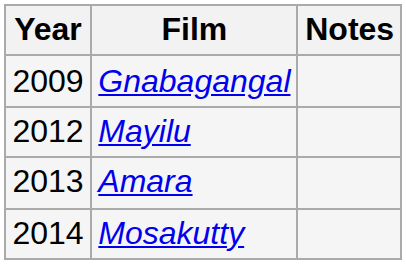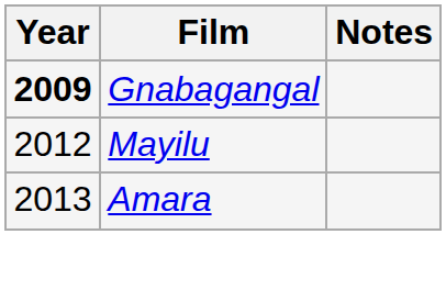 <table class="wikitable sortable" style="background:#f5f5f5;">
 <tr style="background:#B0C4DE;">
 <th>Year</th>
 <th>Film</th>
 <th class=unsortable>Notes</th>
 </tr>
 <tr>
-<td>2009</td>
+<td><strong>2009</strong></td>
 <td><em><a href='#'>Gnabagangal</a></em></td>
 <td></td>
 </tr>
 <tr>
 <td>2012</td>
 <td><em><a href='#'>Mayilu</a></em></td>
 <td></td>
 </tr>
 <tr>
 <td>2013</td>
 <td><em><a href='#'>Amara</a></em></td>
 <td></td>
 </tr>
-<tr>
-<td>2014</td>
-<td><em><a href='#'>Mosakutty</a></em></td>
-<td></td>
-</tr>
 </table>
